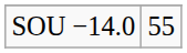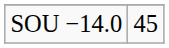 <table class="wikitable">
 <tr align="center">
 </tr>
 <tr align="center">
 <td>SOU −14.0</td>
-<td>55</td>
+<td>45</td>
 </tr>
 </table>
